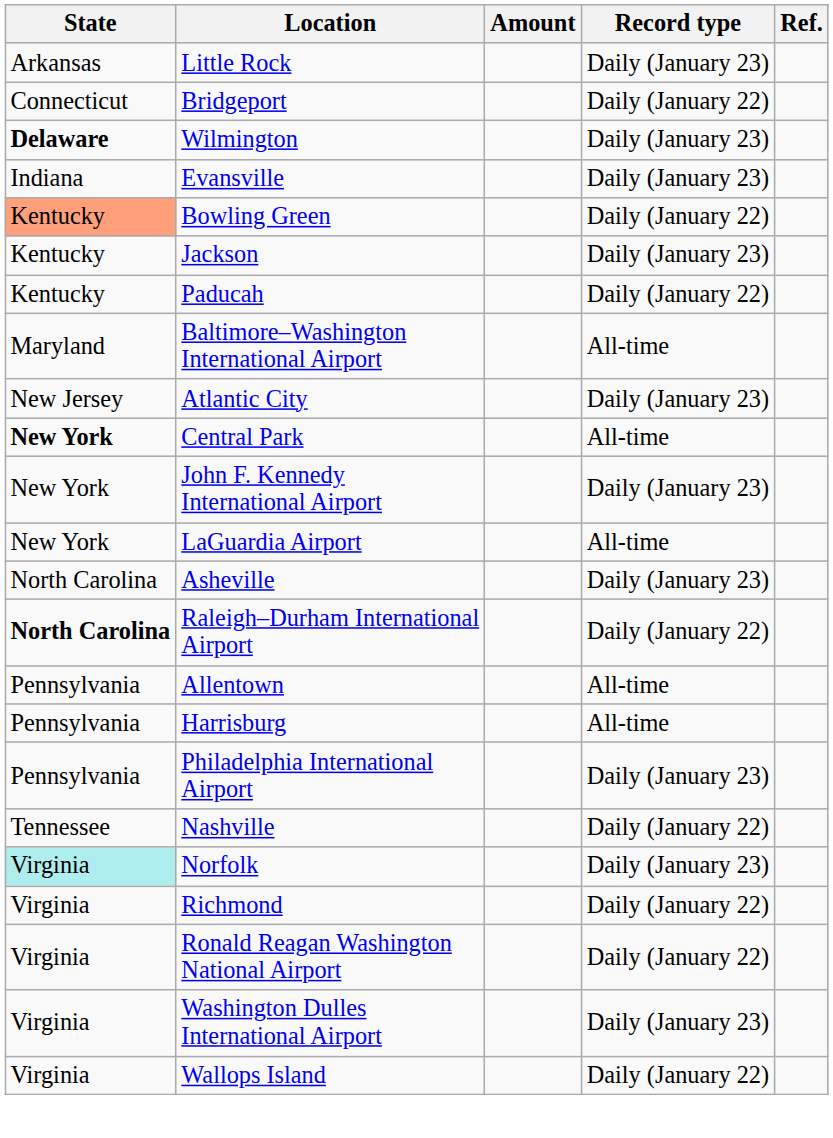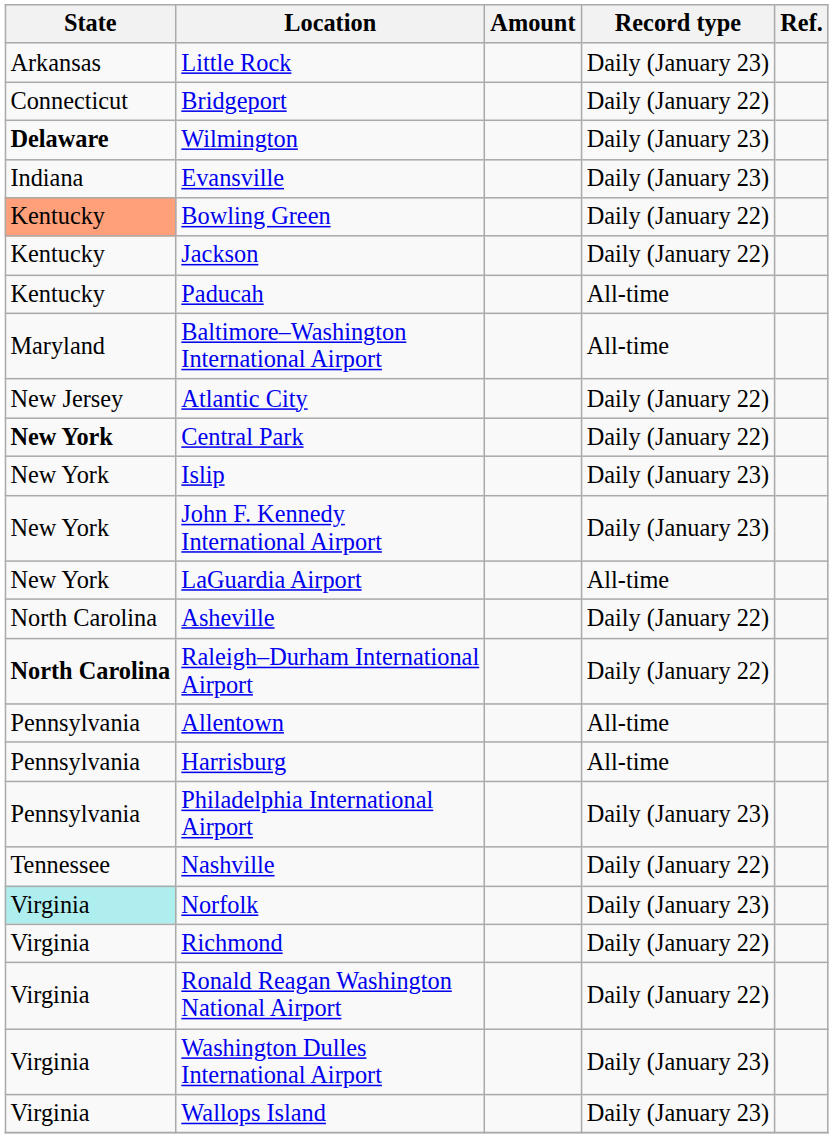 <table class="wikitable sortable" style="margin: 1em auto 1em auto;">
 <tr>
 <th scope="col">State</th>
 <th scope="col">Location</th>
 <th scope="col">Amount</th>
 <th scope="col">Record type</th>
 <th scope="col" class="unsortable">Ref.</th>
 </tr>
 <tr>
 <td>Arkansas</td>
 <td><a href='#'>Little Rock</a></td>
 <td></td>
 <td>Daily (January 23)</td>
 <td></td>
 </tr>
 <tr>
 <td>Connecticut</td>
 <td><a href='#'>Bridgeport</a></td>
 <td></td>
 <td>Daily (January 22)</td>
 <td></td>
 </tr>
 <tr>
 <td><strong>Delaware</strong></td>
 <td><a href='#'>Wilmington</a></td>
 <td></td>
 <td>Daily (January 23)</td>
 <td></td>
 </tr>
 <tr>
 <td>Indiana</td>
 <td><a href='#'>Evansville</a></td>
 <td></td>
 <td>Daily (January 23)</td>
 <td></td>
 </tr>
 <tr>
 <td style="background: lightsalmon;">Kentucky</td>
 <td><a href='#'>Bowling Green</a></td>
 <td></td>
 <td>Daily (January 22)</td>
 <td></td>
 </tr>
 <tr>
 <td>Kentucky</td>
 <td><a href='#'>Jackson</a></td>
 <td></td>
-<td>Daily (January 23)</td>
+<td>Daily (January 22)</td>
 <td></td>
 </tr>
 <tr>
 <td>Kentucky</td>
 <td><a href='#'>Paducah</a></td>
 <td></td>
-<td>Daily (January 22)</td>
+<td>All-time</td>
 <td></td>
 </tr>
 <tr>
 <td>Maryland</td>
 <td><a href='#'>Baltimore–Washington<br>International Airport</a></td>
 <td></td>
 <td>All-time</td>
 <td></td>
 </tr>
 <tr>
 <td>New Jersey</td>
 <td><a href='#'>Atlantic City</a></td>
 <td></td>
-<td>Daily (January 23)</td>
+<td>Daily (January 22)</td>
 <td></td>
 </tr>
 <tr>
 <td><strong>New York</strong></td>
 <td><a href='#'>Central Park</a></td>
 <td></td>
-<td>All-time</td>
+<td>Daily (January 22)</td>
+<td></td>
+</tr>
+<tr>
+<td>New York</td>
+<td><a href='#'>Islip</a></td>
+<td></td>
+<td>Daily (January 23)</td>
 <td></td>
 </tr>
 <tr>
 <td>New York</td>
 <td><a href='#'>John F. Kennedy<br>International Airport</a></td>
 <td></td>
 <td>Daily (January 23)</td>
 <td></td>
 </tr>
 <tr>
 <td>New York</td>
 <td><a href='#'>LaGuardia Airport</a></td>
 <td></td>
 <td>All-time</td>
 <td></td>
 </tr>
 <tr>
 <td>North Carolina</td>
 <td><a href='#'>Asheville</a></td>
 <td></td>
-<td>Daily (January 23)</td>
+<td>Daily (January 22)</td>
 <td></td>
 </tr>
 <tr>
 <td><strong>North Carolina</strong></td>
 <td><a href='#'>Raleigh–Durham International<br>Airport</a></td>
 <td></td>
 <td>Daily (January 22)</td>
 <td></td>
 </tr>
 <tr>
 <td>Pennsylvania</td>
 <td><a href='#'>Allentown</a></td>
 <td></td>
 <td>All-time</td>
 <td></td>
 </tr>
 <tr>
 <td>Pennsylvania</td>
 <td><a href='#'>Harrisburg</a></td>
 <td></td>
 <td>All-time</td>
 <td></td>
 </tr>
 <tr>
 <td>Pennsylvania</td>
 <td><a href='#'>Philadelphia International<br>Airport</a></td>
 <td></td>
 <td>Daily (January 23)</td>
 <td></td>
 </tr>
 <tr>
 <td>Tennessee</td>
 <td><a href='#'>Nashville</a></td>
 <td></td>
 <td>Daily (January 22)</td>
 <td></td>
 </tr>
 <tr>
 <td style="background: paleturquoise;">Virginia</td>
 <td><a href='#'>Norfolk</a></td>
 <td></td>
 <td>Daily (January 23)</td>
 <td></td>
 </tr>
 <tr>
 <td>Virginia</td>
 <td><a href='#'>Richmond</a></td>
 <td></td>
 <td>Daily (January 22)</td>
 <td></td>
 </tr>
 <tr>
 <td>Virginia</td>
 <td><a href='#'>Ronald Reagan Washington<br>National Airport</a></td>
 <td></td>
 <td>Daily (January 22)</td>
 <td></td>
 </tr>
 <tr>
 <td>Virginia</td>
 <td><a href='#'>Washington Dulles<br>International Airport</a></td>
 <td></td>
 <td>Daily (January 23)</td>
 <td></td>
 </tr>
 <tr>
 <td>Virginia</td>
 <td><a href='#'>Wallops Island</a></td>
 <td></td>
-<td>Daily (January 22)</td>
+<td>Daily (January 23)</td>
 <td></td>
 </tr>
 <tr>
 </tr>
 </table>
